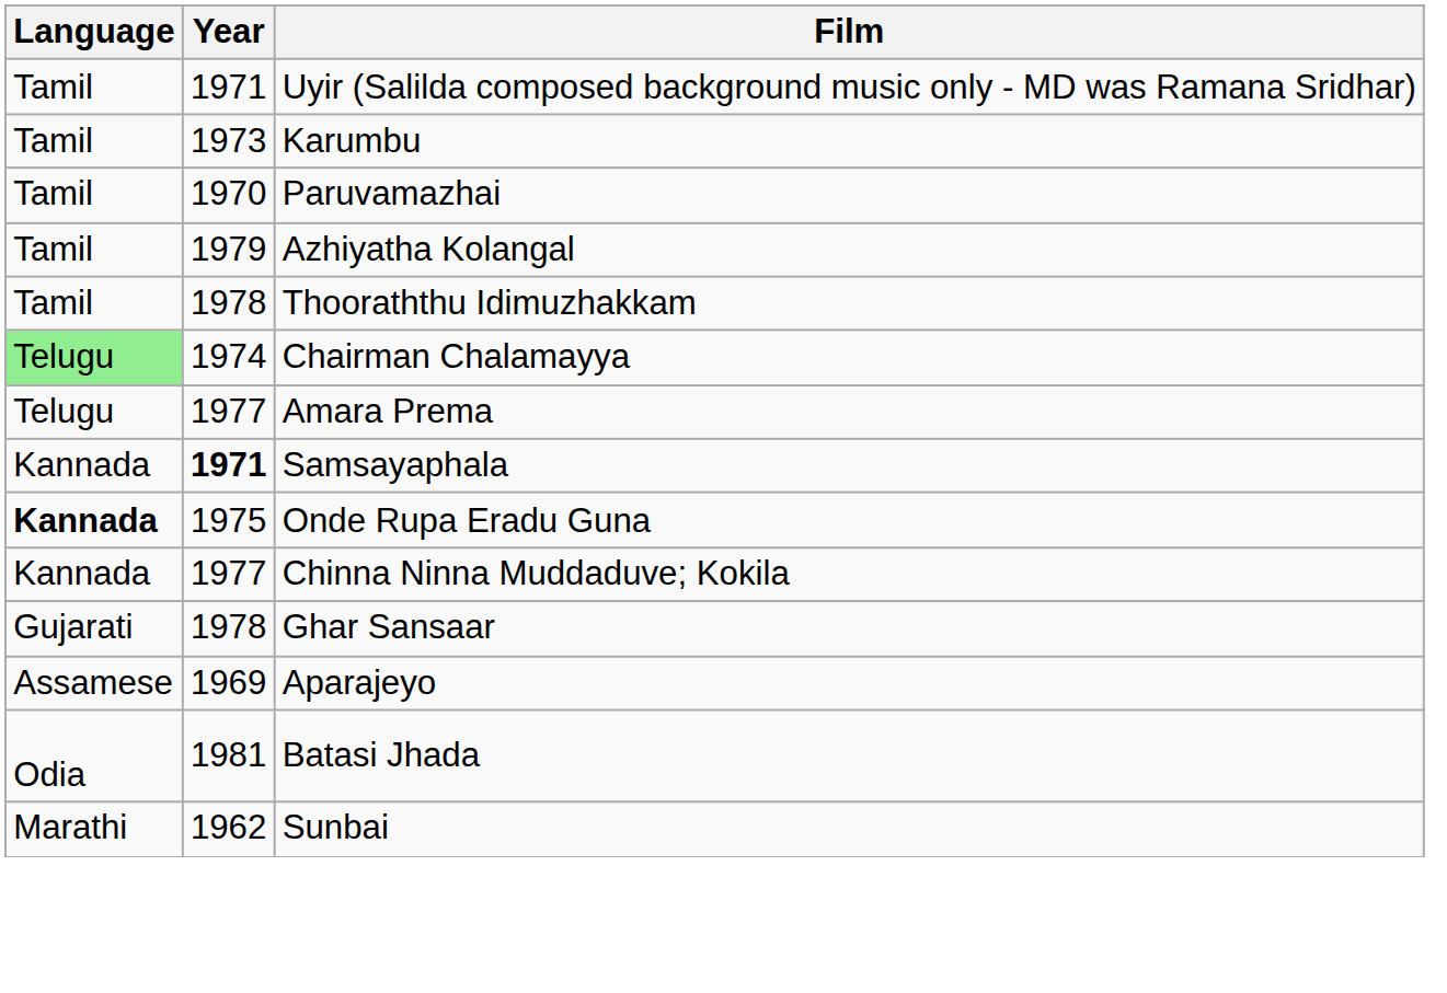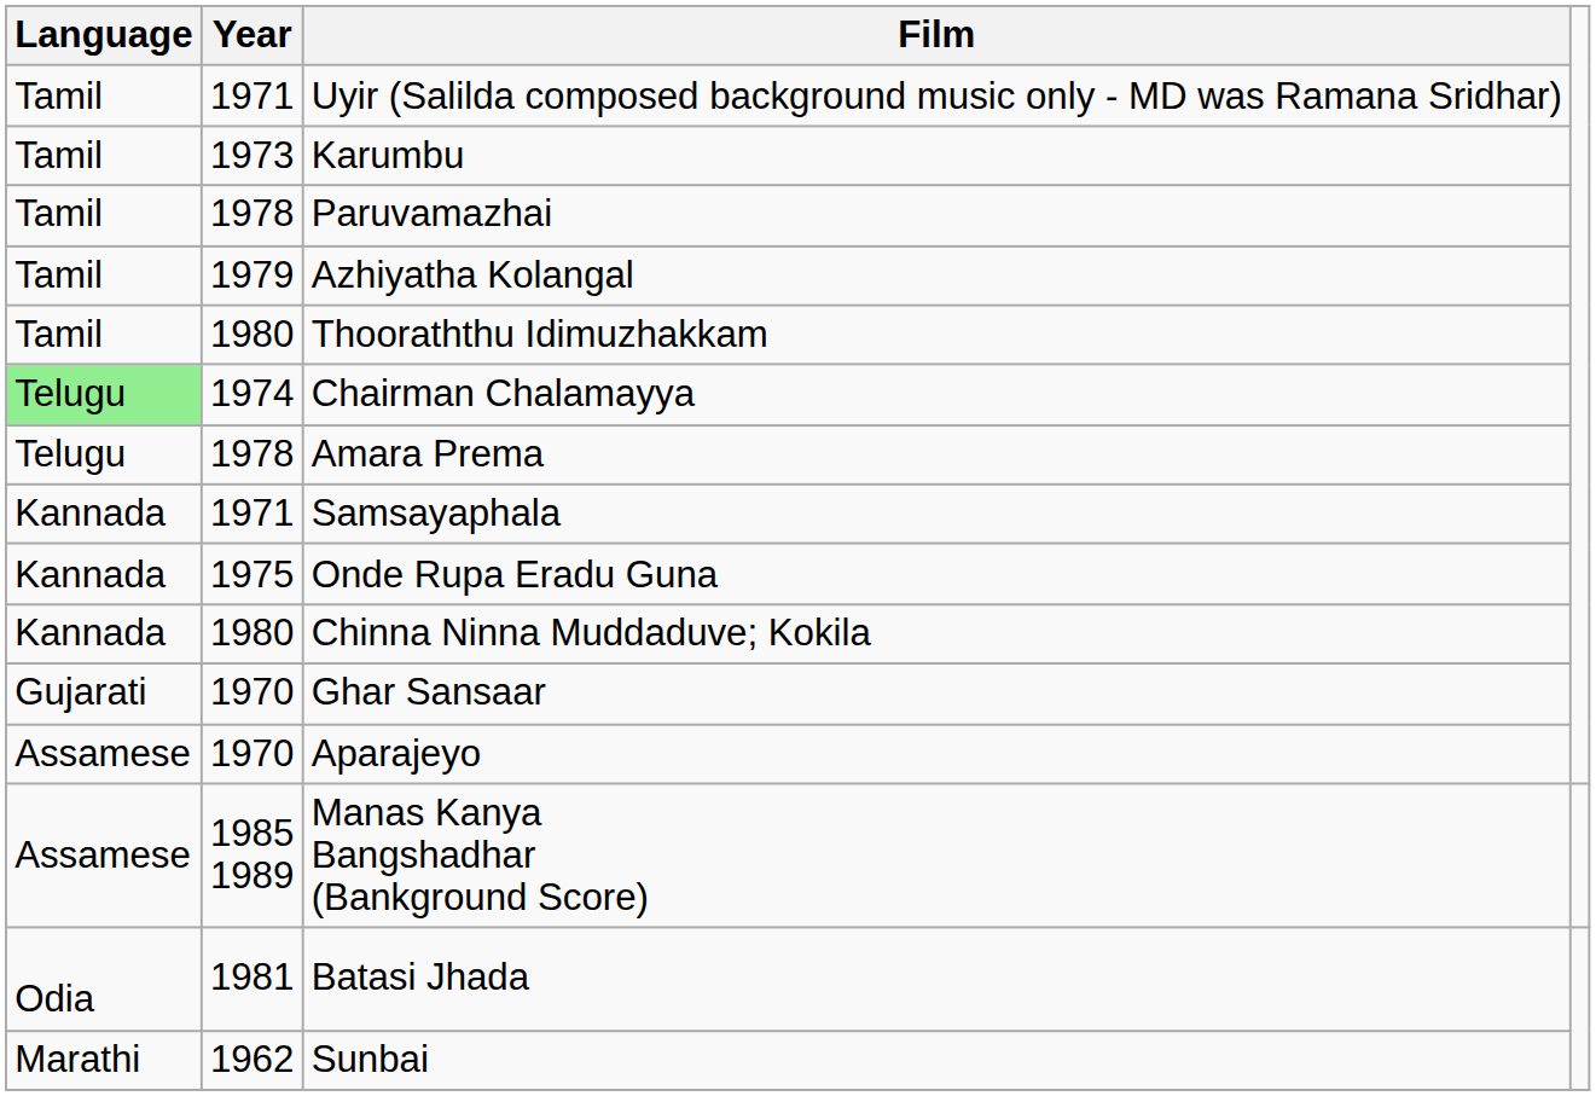 <table class="wikitable">
 <tr>
 <th>Language</th>
 <th>Year</th>
 <th>Film</th>
 </tr>
 <tr>
 <td>Tamil</td>
 <td>1971</td>
 <td>Uyir (Salilda composed background music only - MD was Ramana Sridhar)</td>
 </tr>
 <tr>
 <td>Tamil</td>
 <td>1973</td>
 <td>Karumbu</td>
 </tr>
 <tr>
 <td>Tamil</td>
-<td>1970</td>
+<td>1978</td>
 <td>Paruvamazhai</td>
 </tr>
 <tr>
 <td>Tamil</td>
 <td>1979</td>
 <td>Azhiyatha Kolangal</td>
 </tr>
 <tr>
 <td>Tamil</td>
-<td>1978</td>
+<td>1980</td>
 <td>Thooraththu Idimuzhakkam</td>
 </tr>
 <tr>
 <td style="background: lightgreen;">Telugu</td>
 <td>1974</td>
 <td>Chairman Chalamayya</td>
 </tr>
 <tr>
 <td>Telugu</td>
-<td>1977</td>
+<td>1978</td>
 <td>Amara Prema</td>
 </tr>
 <tr>
 <td>Kannada</td>
-<td><strong>1971</strong></td>
+<td>1971</td>
 <td>Samsayaphala</td>
 </tr>
 <tr>
-<td><strong>Kannada</strong></td>
+<td>Kannada</td>
 <td>1975</td>
 <td>Onde Rupa Eradu Guna</td>
 </tr>
 <tr>
 <td>Kannada</td>
-<td>1977</td>
+<td>1980</td>
 <td>Chinna Ninna Muddaduve; Kokila</td>
 </tr>
 <tr>
 <td>Gujarati</td>
-<td>1978</td>
+<td>1970</td>
 <td>Ghar Sansaar</td>
 </tr>
 <tr>
 <td>Assamese</td>
-<td>1969</td>
+<td>1970</td>
 <td>Aparajeyo</td>
+</tr>
+<tr>
+<td>Assamese</td>
+<td>1985<br>1989</td>
+<td>Manas Kanya<br>Bangshadhar<br>(Bankground Score)</td>
+<td></td>
 </tr>
 <tr>
 <td><br>Odia</td>
 <td>1981</td>
 <td>Batasi Jhada</td>
 </tr>
 <tr>
 <td>Marathi</td>
 <td>1962</td>
 <td>Sunbai</td>
 </tr>
 </table>
